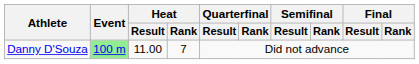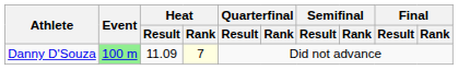 <table class=wikitable style="font-size:90%">
 <tr>
 <th rowspan="2">Athlete</th>
 <th rowspan="2">Event</th>
 <th colspan="2">Heat</th>
 <th colspan="2">Quarterfinal</th>
 <th colspan="2">Semifinal</th>
 <th colspan="2">Final</th>
 </tr>
 <tr style="font-size:95%">
 <th>Result</th>
 <th>Rank</th>
 <th>Result</th>
 <th>Rank</th>
 <th>Result</th>
 <th>Rank</th>
 <th>Result</th>
 <th>Rank</th>
 </tr>
 <tr align=center>
 <td align=left><a href='#'>Danny D'Souza</a></td>
 <td align=left style="background: lightgreen;"><a href='#'>100 m</a></td>
-<td>11.00</td>
-<td>7</td>
+<td>11.09</td>
+<td style="background: lightyellow;">7</td>
 <td colspan=6>Did not advance</td>
 </tr>
 </table>
